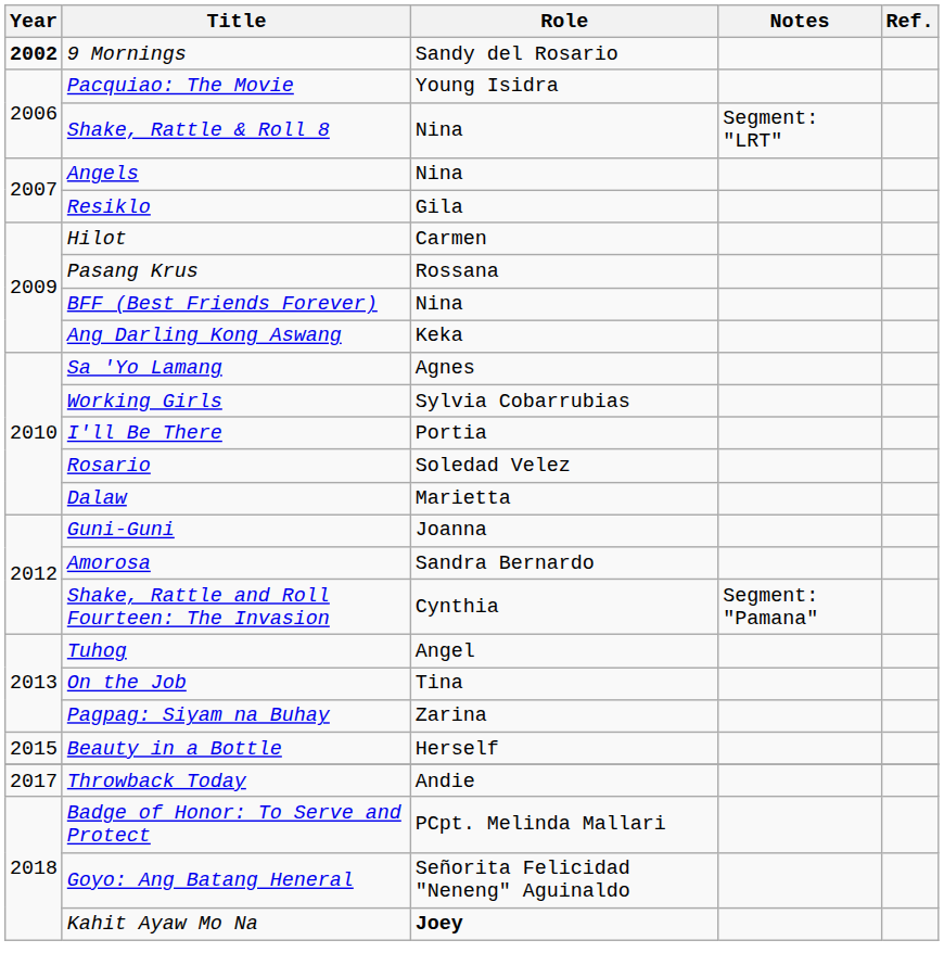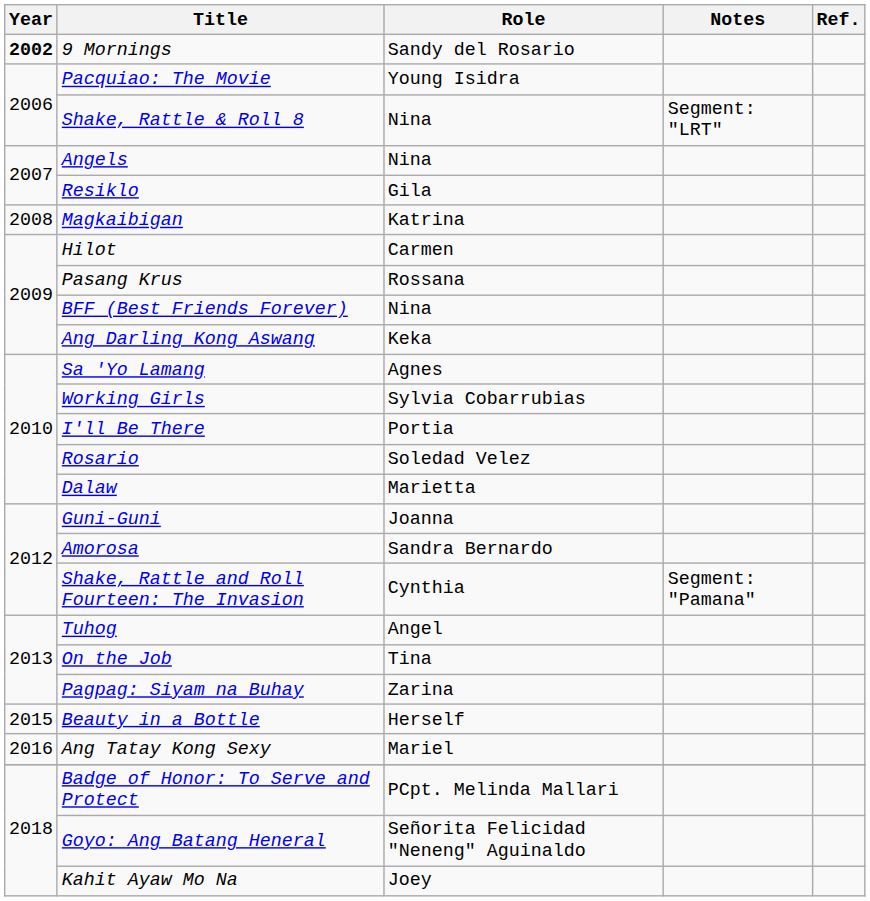 <table class="wikitable sortable" >
 <tr>
 <th>Year</th>
 <th>Title</th>
 <th>Role</th>
 <th class="unsortable">Notes </th>
 <th class="unsortable">Ref. </th>
 </tr>
 <tr>
 <td><strong>2002</strong></td>
 <td><em>9 Mornings</em></td>
 <td>Sandy del Rosario</td>
 <td></td>
 <td></td>
 </tr>
 <tr>
 <td rowspan="2">2006</td>
 <td><em><a href='#'>Pacquiao: The Movie</a></em></td>
 <td>Young Isidra</td>
 <td></td>
 <td></td>
 </tr>
 <tr>
 <td><em><a href='#'>Shake, Rattle & Roll 8</a></em></td>
 <td>Nina</td>
 <td>Segment: "LRT"</td>
 <td></td>
 </tr>
 <tr>
 <td rowspan="2">2007</td>
 <td><a href='#'><em>Angels</em></a></td>
 <td>Nina</td>
 <td></td>
 <td></td>
 </tr>
 <tr>
 <td><em><a href='#'>Resiklo</a></em></td>
 <td>Gila</td>
+<td></td>
+<td></td>
+</tr>
+<tr>
+<td>2008</td>
+<td><em><a href='#'>Magkaibigan</a></em></td>
+<td>Katrina</td>
 <td></td>
 <td></td>
 </tr>
 <tr>
 <td rowspan="4">2009</td>
 <td><em>Hilot</em></td>
 <td>Carmen</td>
 <td></td>
 <td></td>
 </tr>
 <tr>
 <td><em>Pasang Krus</em></td>
 <td>Rossana</td>
 <td></td>
 <td></td>
 </tr>
 <tr>
 <td><a href='#'><em>BFF (Best Friends Forever)</em></a></td>
 <td>Nina</td>
 <td></td>
 <td></td>
 </tr>
 <tr>
 <td><em><a href='#'>Ang Darling Kong Aswang</a></em></td>
 <td>Keka</td>
 <td></td>
 <td></td>
 </tr>
 <tr>
 <td rowspan="5">2010</td>
 <td><em><a href='#'>Sa 'Yo Lamang</a></em></td>
 <td>Agnes</td>
 <td></td>
 <td></td>
 </tr>
 <tr>
 <td><a href='#'><em>Working Girls</em></a></td>
 <td>Sylvia Cobarrubias</td>
 <td></td>
 <td></td>
 </tr>
 <tr>
 <td><a href='#'><em>I'll Be There</em></a></td>
 <td>Portia</td>
 <td></td>
 <td></td>
 </tr>
 <tr>
 <td><a href='#'><em>Rosario</em></a></td>
 <td>Soledad Velez</td>
 <td></td>
 <td></td>
 </tr>
 <tr>
 <td><em><a href='#'>Dalaw</a></em></td>
 <td>Marietta</td>
 <td></td>
 <td></td>
 </tr>
 <tr>
 <td rowspan="3">2012</td>
 <td><em><a href='#'>Guni-Guni</a></em></td>
 <td>Joanna</td>
 <td></td>
 <td></td>
 </tr>
 <tr>
 <td><em><a href='#'>Amorosa</a></em></td>
 <td>Sandra Bernardo</td>
 <td></td>
 <td></td>
 </tr>
 <tr>
 <td><em><a href='#'>Shake, Rattle and Roll Fourteen: The Invasion</a></em></td>
 <td>Cynthia</td>
 <td>Segment: "Pamana"</td>
 <td></td>
 </tr>
 <tr>
 <td rowspan="3">2013</td>
 <td><em><a href='#'>Tuhog</a></em></td>
 <td>Angel</td>
 <td></td>
 <td></td>
 </tr>
 <tr>
 <td><em><a href='#'>On the Job</a></em></td>
 <td>Tina</td>
 <td></td>
 <td></td>
 </tr>
 <tr>
 <td><em><a href='#'>Pagpag: Siyam na Buhay</a></em></td>
 <td>Zarina</td>
 <td></td>
 <td></td>
 </tr>
 <tr>
 <td>2015</td>
 <td><em><a href='#'>Beauty in a Bottle</a></em></td>
 <td>Herself</td>
 <td></td>
 <td></td>
 </tr>
 <tr>
+<td>2016</td>
+<td><em>Ang Tatay Kong Sexy</em></td>
+<td>Mariel</td>
+<td></td>
+<td></td>
 </tr>
 <tr>
-<td>2017</td>
-<td><em><a href='#'>Throwback Today</a></em></td>
-<td>Andie</td>
-<td></td>
-<td></td>
 </tr>
 <tr>
 <td rowspan="3">2018</td>
 <td><em><a href='#'>Badge of Honor: To Serve and Protect</a></em></td>
 <td>PCpt. Melinda Mallari</td>
 <td></td>
 <td></td>
 </tr>
 <tr>
 <td><em><a href='#'>Goyo: Ang Batang Heneral</a></em></td>
 <td>Señorita Felicidad "Neneng" Aguinaldo</td>
 <td></td>
 <td></td>
 </tr>
 <tr>
 <td><em>Kahit Ayaw Mo Na</em></td>
-<td><strong>Joey</strong></td>
+<td>Joey</td>
 <td></td>
 <td></td>
 </tr>
 </table>
